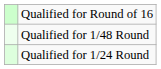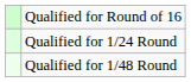 <table class="wikitable" style="text-align: left;">
 <tr>
 <td width="10px" bgcolor="#ccffcc"></td>
 <td>Qualified for Round of 16</td>
 </tr>
 <tr>
+<td width="10px" bgcolor="#ddffdd"></td>
+<td>Qualified for 1/24 Round</td>
+</tr>
+<tr>
 <td width="10px" bgcolor="#eeffee"></td>
 <td>Qualified for 1/48 Round</td>
 </tr>
-<tr>
-<td width="10px" bgcolor="#ddffdd"></td>
-<td>Qualified for 1/24 Round</td>
-</tr>
 </table>
